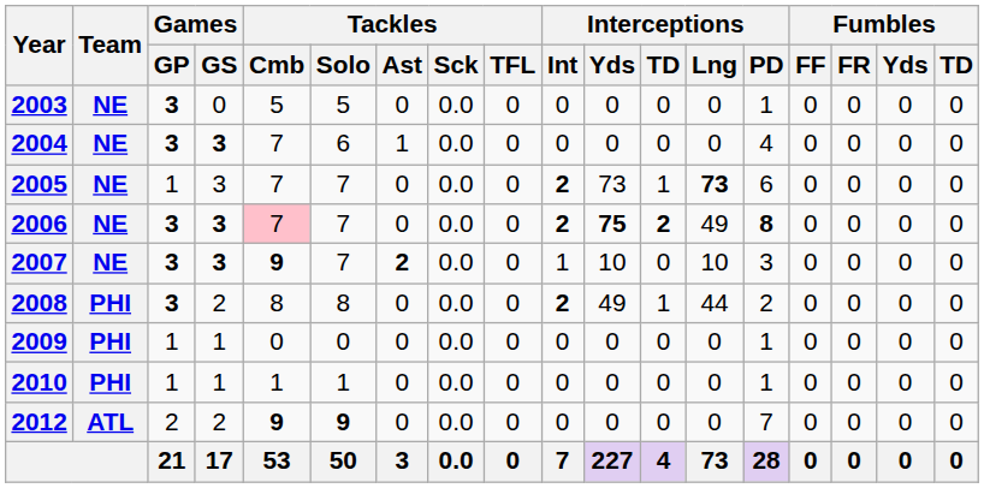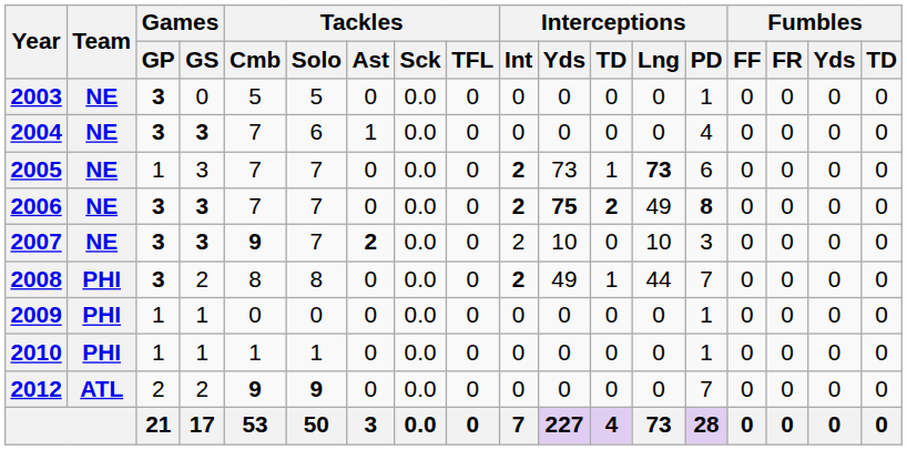 <table class="wikitable" style="text-align:center">
 <tr>
 <th rowspan="2">Year</th>
 <th rowspan="2">Team</th>
 <th colspan="2">Games</th>
 <th colspan="5">Tackles</th>
 <th colspan="5">Interceptions</th>
 <th colspan="4">Fumbles</th>
 </tr>
 <tr>
 <th>GP</th>
 <th>GS</th>
 <th>Cmb</th>
 <th>Solo</th>
 <th>Ast</th>
 <th>Sck</th>
 <th>TFL</th>
 <th>Int</th>
 <th>Yds</th>
 <th>TD</th>
 <th>Lng</th>
 <th>PD</th>
 <th>FF</th>
 <th>FR</th>
 <th>Yds</th>
 <th>TD</th>
 </tr>
 <tr>
 <th><a href='#'>2003</a></th>
 <th><a href='#'>NE</a></th>
 <td><strong>3</strong></td>
 <td>0</td>
 <td>5</td>
 <td>5</td>
 <td>0</td>
 <td>0.0</td>
 <td>0</td>
 <td>0</td>
 <td>0</td>
 <td>0</td>
 <td>0</td>
 <td>1</td>
 <td>0</td>
 <td>0</td>
 <td>0</td>
 <td>0</td>
 </tr>
 <tr>
 <th><a href='#'>2004</a></th>
 <th><a href='#'>NE</a></th>
 <td><strong>3</strong></td>
 <td><strong>3</strong></td>
 <td>7</td>
 <td>6</td>
 <td>1</td>
 <td>0.0</td>
 <td>0</td>
 <td>0</td>
 <td>0</td>
 <td>0</td>
 <td>0</td>
 <td>4</td>
 <td>0</td>
 <td>0</td>
 <td>0</td>
 <td>0</td>
 </tr>
 <tr>
 <th><a href='#'>2005</a></th>
 <th><a href='#'>NE</a></th>
 <td>1</td>
 <td>3</td>
 <td>7</td>
 <td>7</td>
 <td>0</td>
 <td>0.0</td>
 <td>0</td>
 <td><strong>2</strong></td>
 <td>73</td>
 <td>1</td>
 <td><strong>73</strong></td>
 <td>6</td>
 <td>0</td>
 <td>0</td>
 <td>0</td>
 <td>0</td>
 </tr>
 <tr>
 <th><a href='#'>2006</a></th>
 <th><a href='#'>NE</a></th>
 <td><strong>3</strong></td>
 <td><strong>3</strong></td>
-<td style="background: pink;">7</td>
+<td>7</td>
 <td>7</td>
 <td>0</td>
 <td>0.0</td>
 <td>0</td>
 <td><strong>2</strong></td>
 <td><strong>75</strong></td>
 <td><strong>2</strong></td>
 <td>49</td>
 <td><strong>8</strong></td>
 <td>0</td>
 <td>0</td>
 <td>0</td>
 <td>0</td>
 </tr>
 <tr>
 <th><a href='#'>2007</a></th>
 <th><a href='#'>NE</a></th>
 <td><strong>3</strong></td>
 <td><strong>3</strong></td>
 <td><strong>9</strong></td>
 <td>7</td>
 <td><strong>2</strong></td>
 <td>0.0</td>
 <td>0</td>
-<td>1</td>
+<td>2</td>
 <td>10</td>
 <td>0</td>
 <td>10</td>
 <td>3</td>
 <td>0</td>
 <td>0</td>
 <td>0</td>
 <td>0</td>
 </tr>
 <tr>
 <th><a href='#'>2008</a></th>
 <th><a href='#'>PHI</a></th>
 <td><strong>3</strong></td>
 <td>2</td>
 <td>8</td>
 <td>8</td>
 <td>0</td>
 <td>0.0</td>
 <td>0</td>
 <td><strong>2</strong></td>
 <td>49</td>
 <td>1</td>
 <td>44</td>
-<td>2</td>
+<td>7</td>
 <td>0</td>
 <td>0</td>
 <td>0</td>
 <td>0</td>
 </tr>
 <tr>
 <th><a href='#'>2009</a></th>
 <th><a href='#'>PHI</a></th>
 <td>1</td>
 <td>1</td>
 <td>0</td>
 <td>0</td>
 <td>0</td>
 <td>0.0</td>
 <td>0</td>
 <td>0</td>
 <td>0</td>
 <td>0</td>
 <td>0</td>
 <td>1</td>
 <td>0</td>
 <td>0</td>
 <td>0</td>
 <td>0</td>
 </tr>
 <tr>
 <th><a href='#'>2010</a></th>
 <th><a href='#'>PHI</a></th>
 <td>1</td>
 <td>1</td>
 <td>1</td>
 <td>1</td>
 <td>0</td>
 <td>0.0</td>
 <td>0</td>
 <td>0</td>
 <td>0</td>
 <td>0</td>
 <td>0</td>
 <td>1</td>
 <td>0</td>
 <td>0</td>
 <td>0</td>
 <td>0</td>
 </tr>
 <tr>
 <th><a href='#'>2012</a></th>
 <th><a href='#'>ATL</a></th>
 <td>2</td>
 <td>2</td>
 <td><strong>9</strong></td>
 <td><strong>9</strong></td>
 <td>0</td>
 <td>0.0</td>
 <td>0</td>
 <td>0</td>
 <td>0</td>
 <td>0</td>
 <td>0</td>
 <td>7</td>
 <td>0</td>
 <td>0</td>
 <td>0</td>
 <td>0</td>
 </tr>
 <tr>
 <th colspan="2"></th>
 <th>21</th>
 <th>17</th>
 <th>53</th>
 <th>50</th>
 <th>3</th>
 <th>0.0</th>
 <th>0</th>
 <th>7</th>
 <th style="background:#e0cef2;">227</th>
 <th style="background:#e0cef2;">4</th>
 <th>73</th>
 <th style="background:#e0cef2;">28</th>
 <th>0</th>
 <th>0</th>
 <th>0</th>
 <th>0</th>
 </tr>
 </table>
